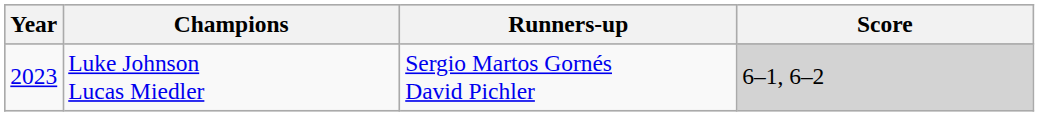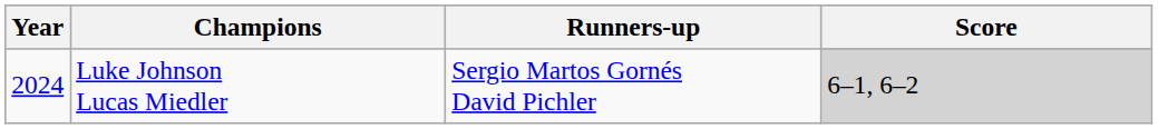 <table class="wikitable" style="font-size:90%">
 <tr>
 <th>Year</th>
 <th width="200">Champions</th>
 <th width="200">Runners-up</th>
 <th width="175">Score</th>
 </tr>
 <tr>
-<td><a href='#'>2023</a></td>
+<td><a href='#'>2024</a></td>
 <td> <a href='#'>Luke Johnson</a><br> <a href='#'>Lucas Miedler</a></td>
 <td> <a href='#'>Sergio Martos Gornés</a><br> <a href='#'>David Pichler</a></td>
 <td style="background: lightgrey;">6–1, 6–2</td>
 </tr>
 </table>
